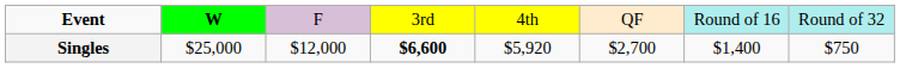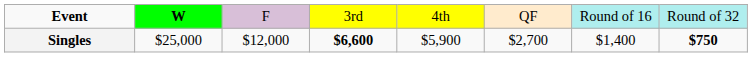 <table class=wikitable style=font-size:95%;text-align:center>
 <tr>
 <td style="width:130px"><strong>Event</strong></td>
 <td style="width:85px; background:lime"><strong>W</strong></td>
 <td style="width:85px; background:thistle">F</td>
 <td style="width:85px; background:#ffff00">3rd</td>
 <td style="width:85px; background:#ffff00">4th</td>
 <td style="width:85px; background:#ffebcd">QF</td>
 <td style="width:85px; background:#afeeee">Round of 16</td>
 <td style="width:85px; background:#afeeee">Round of 32</td>
 </tr>
 <tr>
 <th style=background:#f3f3f3>Singles </th>
 <td>$25,000</td>
 <td>$12,000</td>
 <td><strong>$6,600</strong></td>
-<td>$5,920</td>
+<td>$5,900</td>
 <td>$2,700</td>
 <td>$1,400</td>
-<td>$750</td>
+<td><strong>$750</strong></td>
 </tr>
 </table>
